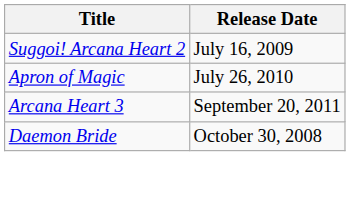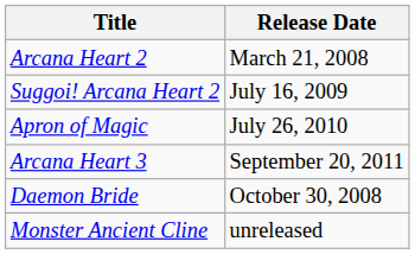 <table class="wikitable" style="width:auto">
 <tr>
 <th>Title</th>
 <th>Release Date</th>
+</tr>
+<tr>
+<td><em><a href='#'>Arcana Heart 2</a></em></td>
+<td>March 21, 2008</td>
 </tr>
 <tr>
 <td><em><a href='#'>Suggoi! Arcana Heart 2</a></em></td>
 <td>July 16, 2009</td>
 </tr>
 <tr>
 <td><em><a href='#'>Apron of Magic</a></em></td>
 <td>July 26, 2010</td>
 </tr>
 <tr>
 <td><em><a href='#'>Arcana Heart 3</a></em></td>
 <td>September 20, 2011</td>
 </tr>
 <tr>
 <td><em><a href='#'>Daemon Bride</a></em></td>
 <td>October 30, 2008</td>
 </tr>
+<tr>
+<td><em><a href='#'>Monster Ancient Cline</a></em></td>
+<td>unreleased</td>
+</tr>
 </table>
